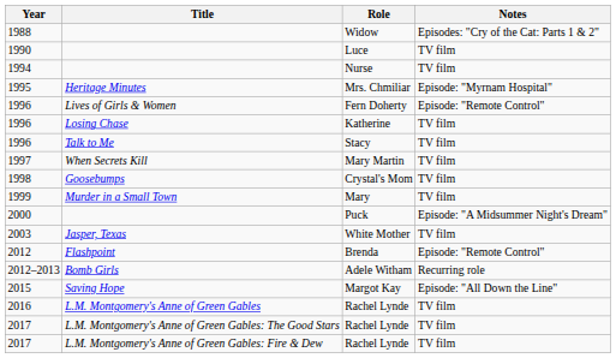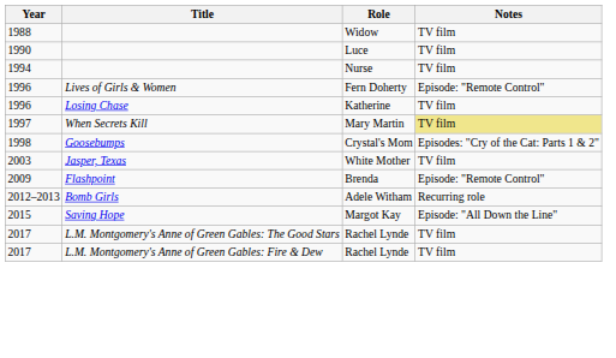 <table class="wikitable sortable">
 <tr>
 <th>Year</th>
 <th>Title</th>
 <th>Role</th>
 <th class="unsortable">Notes</th>
 </tr>
 <tr>
 <td>1988</td>
 <td><em></em></td>
 <td>Widow</td>
-<td>Episodes: "Cry of the Cat: Parts 1 & 2"</td>
+<td>TV film</td>
 </tr>
 <tr>
 <td>1990</td>
 <td><em></em></td>
 <td>Luce</td>
 <td>TV film</td>
 </tr>
 <tr>
 <td>1994</td>
 <td><em></em></td>
 <td>Nurse</td>
 <td>TV film</td>
 </tr>
 <tr>
-<td>1995</td>
-<td><em><a href='#'>Heritage Minutes</a></em></td>
-<td>Mrs. Chmiliar</td>
-<td>Episode: "Myrnam Hospital"</td>
-</tr>
-<tr>
 <td>1996</td>
 <td><em>Lives of Girls & Women</em></td>
 <td>Fern Doherty</td>
 <td>Episode: "Remote Control"</td>
 </tr>
 <tr>
 <td>1996</td>
 <td><em><a href='#'>Losing Chase</a></em></td>
 <td>Katherine</td>
 <td>TV film</td>
 </tr>
 <tr>
-<td>1996</td>
-<td><em><a href='#'>Talk to Me</a></em></td>
-<td>Stacy</td>
-<td>TV film</td>
-</tr>
-<tr>
 <td>1997</td>
 <td><em>When Secrets Kill</em></td>
 <td>Mary Martin</td>
-<td>TV film</td>
+<td style="background: khaki;">TV film</td>
 </tr>
 <tr>
 <td>1998</td>
 <td><em><a href='#'>Goosebumps</a></em></td>
 <td>Crystal's Mom</td>
-<td>TV film</td>
-</tr>
-<tr>
-<td>1999</td>
-<td><em><a href='#'>Murder in a Small Town</a></em></td>
-<td>Mary</td>
-<td>TV film</td>
-</tr>
-<tr>
-<td>2000</td>
-<td><em></em></td>
-<td>Puck</td>
-<td>Episode: "A Midsummer Night's Dream"</td>
+<td>Episodes: "Cry of the Cat: Parts 1 & 2"</td>
 </tr>
 <tr>
 <td>2003</td>
 <td><em><a href='#'>Jasper, Texas</a></em></td>
 <td>White Mother</td>
 <td>TV film</td>
 </tr>
 <tr>
-<td>2012</td>
+<td>2009</td>
 <td><em><a href='#'>Flashpoint</a></em></td>
 <td>Brenda</td>
 <td>Episode: "Remote Control"</td>
 </tr>
 <tr>
 <td>2012–2013</td>
 <td><em><a href='#'>Bomb Girls</a></em></td>
 <td>Adele Witham</td>
 <td>Recurring role</td>
 </tr>
 <tr>
 <td>2015</td>
 <td><em><a href='#'>Saving Hope</a></em></td>
 <td>Margot Kay</td>
 <td>Episode: "All Down the Line"</td>
 </tr>
 <tr>
-<td>2016</td>
-<td><em><a href='#'>L.M. Montgomery's Anne of Green Gables</a></em></td>
-<td>Rachel Lynde</td>
-<td>TV film</td>
-</tr>
-<tr>
 <td>2017</td>
 <td><em>L.M. Montgomery's Anne of Green Gables: The Good Stars</em></td>
 <td>Rachel Lynde</td>
 <td>TV film</td>
 </tr>
 <tr>
 <td>2017</td>
 <td><em>L.M. Montgomery's Anne of Green Gables: Fire & Dew</em></td>
 <td>Rachel Lynde</td>
 <td>TV film</td>
 </tr>
 </table>
